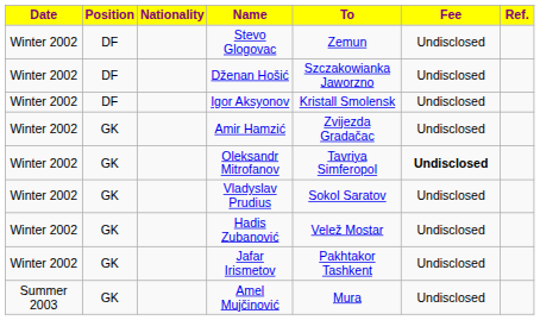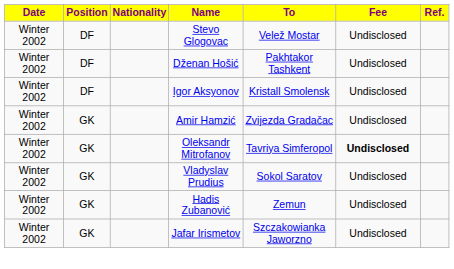 <table class="wikitable"  style="text-align:center; font-size:90%; ">
 <tr>
 <th style="background:#ffff00; color:purple; width:200px;">Date</th>
 <th style="background:#ffff00; color:purple; width:50px;">Position</th>
 <th style="background:#ffff00; color:purple; width:50px;">Nationality</th>
 <th style="background:#ffff00; color:purple; width:200px;">Name</th>
 <th style="background:#ffff00; color:purple; width:200px;">To</th>
 <th style="background:#ffff00; color:purple; width:200px;">Fee</th>
 <th style="background:#ffff00; color:purple; width:50px;">Ref.</th>
 </tr>
 <tr>
 <td>Winter 2002</td>
 <td>DF</td>
 <td></td>
 <td><a href='#'>Stevo Glogovac</a></td>
-<td><a href='#'>Zemun</a></td>
+<td><a href='#'>Velež Mostar</a></td>
 <td>Undisclosed</td>
 <td></td>
 </tr>
 <tr>
 <td>Winter 2002</td>
 <td>DF</td>
 <td></td>
 <td><a href='#'>Dženan Hošić</a></td>
-<td><a href='#'>Szczakowianka Jaworzno</a></td>
+<td><a href='#'>Pakhtakor Tashkent</a></td>
 <td>Undisclosed</td>
 <td></td>
 </tr>
 <tr>
 <td>Winter 2002</td>
 <td>DF</td>
 <td></td>
 <td><a href='#'>Igor Aksyonov</a></td>
 <td><a href='#'>Kristall Smolensk</a></td>
 <td>Undisclosed</td>
 <td></td>
 </tr>
 <tr>
 <td>Winter 2002</td>
 <td>GK</td>
 <td></td>
 <td><a href='#'>Amir Hamzić</a></td>
 <td><a href='#'>Zvijezda Gradačac</a></td>
 <td>Undisclosed</td>
 <td></td>
 </tr>
 <tr>
 <td>Winter 2002</td>
 <td>GK</td>
 <td></td>
 <td><a href='#'>Oleksandr Mitrofanov</a></td>
 <td><a href='#'>Tavriya Simferopol</a></td>
 <td><strong>Undisclosed</strong></td>
 <td></td>
 </tr>
 <tr>
 <td>Winter 2002</td>
 <td>GK</td>
 <td></td>
 <td><a href='#'>Vladyslav Prudius</a></td>
 <td><a href='#'>Sokol Saratov</a></td>
 <td>Undisclosed</td>
 <td></td>
 </tr>
 <tr>
 <td>Winter 2002</td>
 <td>GK</td>
 <td></td>
 <td><a href='#'>Hadis Zubanović</a></td>
-<td><a href='#'>Velež Mostar</a></td>
+<td><a href='#'>Zemun</a></td>
 <td>Undisclosed</td>
 <td></td>
 </tr>
 <tr>
 <td>Winter 2002</td>
 <td>GK</td>
 <td></td>
 <td><a href='#'>Jafar Irismetov</a></td>
-<td><a href='#'>Pakhtakor Tashkent</a></td>
-<td>Undisclosed</td>
-<td></td>
-</tr>
-<tr>
-<td>Summer 2003</td>
-<td>GK</td>
-<td></td>
-<td><a href='#'>Amel Mujčinović</a></td>
-<td><a href='#'>Mura</a></td>
+<td><a href='#'>Szczakowianka Jaworzno</a></td>
 <td>Undisclosed</td>
 <td></td>
 </tr>
 </table>
